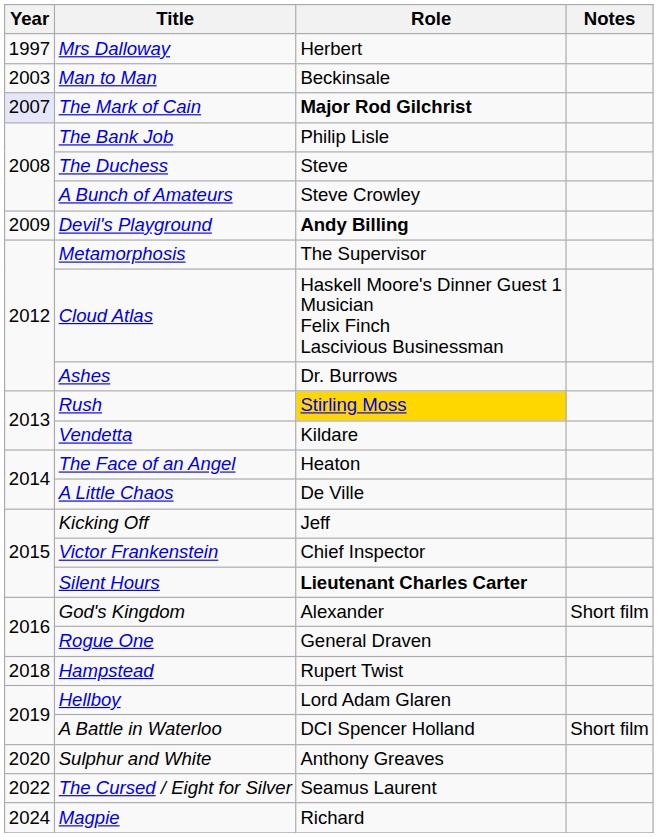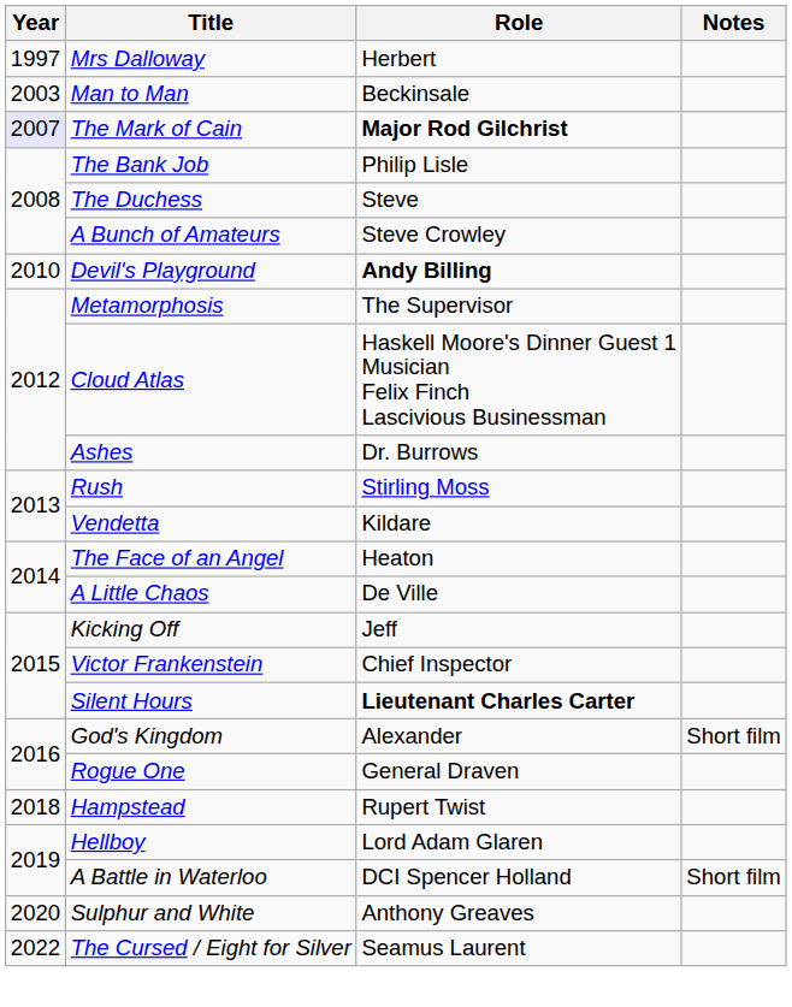 <table class="wikitable sortable">
 <tr>
 <th>Year</th>
 <th>Title</th>
 <th>Role</th>
 <th>Notes</th>
 </tr>
 <tr>
 <td>1997</td>
 <td><em><a href='#'>Mrs Dalloway</a></em></td>
 <td>Herbert</td>
 <td></td>
 </tr>
 <tr>
 <td>2003</td>
 <td><em><a href='#'>Man to Man</a></em></td>
 <td>Beckinsale</td>
 <td></td>
 </tr>
 <tr>
 <td style="background: lavender;">2007</td>
 <td><em><a href='#'>The Mark of Cain</a></em></td>
 <td><strong>Major Rod Gilchrist</strong></td>
 <td></td>
 </tr>
 <tr>
 <td rowspan="3">2008</td>
 <td><em><a href='#'>The Bank Job</a></em></td>
 <td>Philip Lisle</td>
 <td></td>
 </tr>
 <tr>
 <td><em><a href='#'>The Duchess</a></em></td>
 <td>Steve</td>
 <td></td>
 </tr>
 <tr>
 <td><em><a href='#'>A Bunch of Amateurs</a></em></td>
 <td>Steve Crowley</td>
 <td></td>
 </tr>
 <tr>
-<td>2009</td>
+<td>2010</td>
 <td><em><a href='#'>Devil's Playground</a></em></td>
 <td><strong>Andy Billing</strong></td>
 <td></td>
 </tr>
 <tr>
 <td rowspan="3">2012</td>
 <td><em><a href='#'>Metamorphosis</a></em></td>
 <td>The Supervisor</td>
 <td></td>
 </tr>
 <tr>
 <td><em><a href='#'>Cloud Atlas</a></em></td>
 <td>Haskell Moore's Dinner Guest 1<br>Musician<br>Felix Finch<br>Lascivious Businessman</td>
 <td></td>
 </tr>
 <tr>
 <td><em><a href='#'>Ashes</a></em></td>
 <td>Dr. Burrows</td>
 <td></td>
 </tr>
 <tr>
 <td rowspan="2">2013</td>
 <td><em><a href='#'>Rush</a></em></td>
-<td style="background: gold;"><a href='#'>Stirling Moss</a></td>
+<td><a href='#'>Stirling Moss</a></td>
 <td></td>
 </tr>
 <tr>
 <td><em><a href='#'>Vendetta</a></em></td>
 <td>Kildare</td>
 <td></td>
 </tr>
 <tr>
 <td rowspan="2">2014</td>
 <td><em><a href='#'>The Face of an Angel</a></em></td>
 <td>Heaton</td>
 <td></td>
 </tr>
 <tr>
 <td><em><a href='#'>A Little Chaos</a></em></td>
 <td>De Ville</td>
 <td></td>
 </tr>
 <tr>
 <td rowspan="3">2015</td>
 <td><em>Kicking Off</em></td>
 <td>Jeff</td>
 <td></td>
 </tr>
 <tr>
 <td><em><a href='#'>Victor Frankenstein</a></em></td>
 <td>Chief Inspector</td>
 <td></td>
 </tr>
 <tr>
 <td><em><a href='#'>Silent Hours</a></em></td>
 <td><strong>Lieutenant Charles Carter</strong></td>
 <td></td>
 </tr>
 <tr>
 <td rowspan="2">2016</td>
 <td><em>God's Kingdom</em></td>
 <td>Alexander</td>
 <td>Short film</td>
 </tr>
 <tr>
 <td><em><a href='#'>Rogue One</a></em></td>
 <td>General Draven</td>
 <td></td>
 </tr>
 <tr>
 <td>2018</td>
 <td><em><a href='#'>Hampstead</a></em></td>
 <td>Rupert Twist</td>
 <td></td>
 </tr>
 <tr>
 <td rowspan="2">2019</td>
 <td><em><a href='#'>Hellboy</a></em></td>
 <td>Lord Adam Glaren</td>
 <td></td>
 </tr>
 <tr>
 <td><em>A Battle in Waterloo</em></td>
 <td>DCI Spencer Holland</td>
 <td>Short film</td>
 </tr>
 <tr>
 <td>2020</td>
 <td><em>Sulphur and White</em></td>
 <td>Anthony Greaves</td>
 <td></td>
 </tr>
 <tr>
 <td>2022</td>
 <td><em><a href='#'>The Cursed</a> / Eight for Silver</em></td>
 <td>Seamus Laurent</td>
 <td></td>
 </tr>
-<tr>
-<td>2024</td>
-<td><em><a href='#'>Magpie</a></em></td>
-<td>Richard</td>
-<td></td>
-</tr>
 </table>
